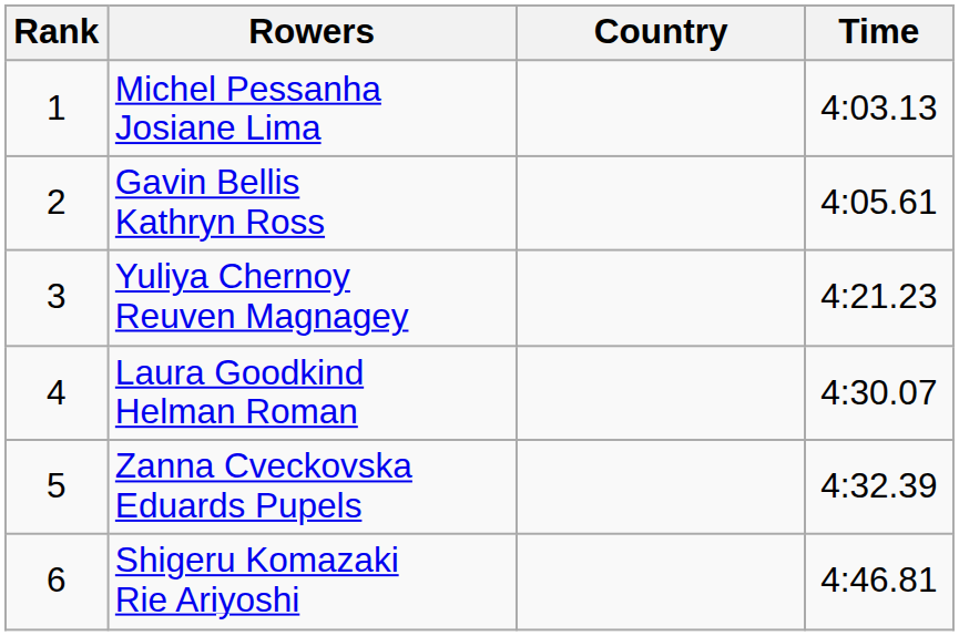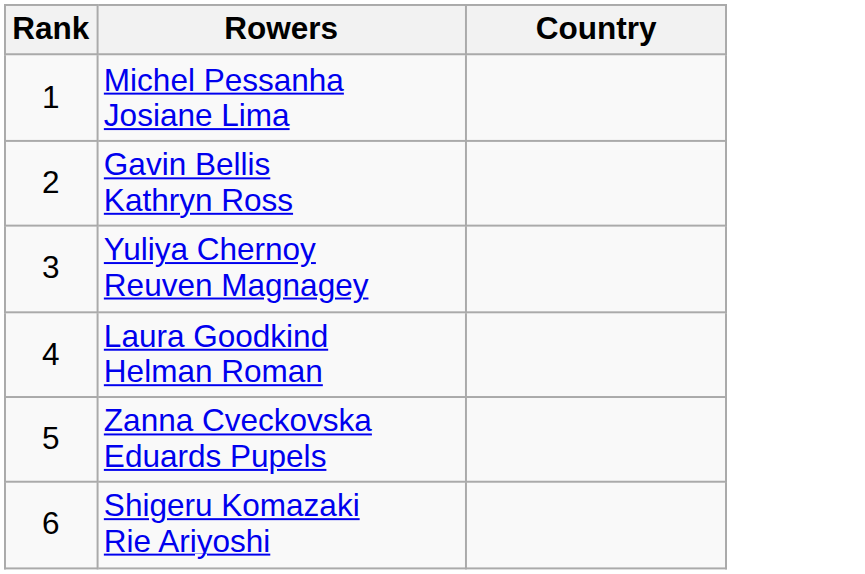 <table class="wikitable" style="text-align:center">
 <tr>
 <th>Rank</th>
 <th width=180>Rowers</th>
 <th width=125>Country</th>
-<th width=60>Time</th>
 </tr>
 <tr>
 <td>1</td>
 <td style="text-align:left"><a href='#'>Michel Pessanha</a><br><a href='#'>Josiane Lima</a></td>
 <td style="text-align:left"></td>
-<td>4:03.13</td>
 </tr>
 <tr>
 <td>2</td>
 <td style="text-align:left"><a href='#'>Gavin Bellis</a><br><a href='#'>Kathryn Ross</a></td>
 <td style="text-align:left"></td>
-<td>4:05.61</td>
 </tr>
 <tr>
 <td>3</td>
 <td style="text-align:left"><a href='#'>Yuliya Chernoy</a><br><a href='#'>Reuven Magnagey</a></td>
 <td style="text-align:left"></td>
-<td>4:21.23</td>
 </tr>
 <tr>
 <td>4</td>
 <td style="text-align:left"><a href='#'>Laura Goodkind</a><br><a href='#'>Helman Roman</a></td>
 <td style="text-align:left"></td>
-<td>4:30.07</td>
 </tr>
 <tr>
 <td>5</td>
 <td style="text-align:left"><a href='#'>Zanna Cveckovska</a><br><a href='#'>Eduards Pupels</a></td>
 <td style="text-align:left"></td>
-<td>4:32.39</td>
 </tr>
 <tr>
 <td>6</td>
 <td style="text-align:left"><a href='#'>Shigeru Komazaki</a><br><a href='#'>Rie Ariyoshi</a></td>
 <td style="text-align:left"></td>
-<td>4:46.81</td>
 </tr>
 </table>
